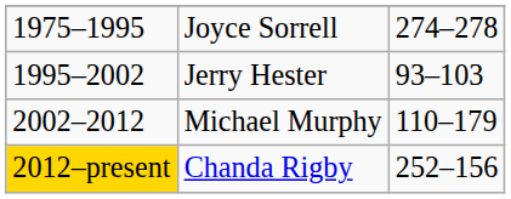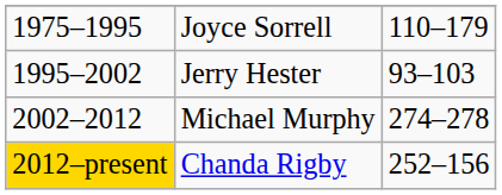 <table class="wikitable">
 <tr>
 </tr>
 <tr>
 <td>1975–1995</td>
 <td>Joyce Sorrell</td>
-<td>274–278</td>
+<td>110–179</td>
 </tr>
 <tr>
 <td>1995–2002</td>
 <td>Jerry Hester</td>
 <td>93–103</td>
 </tr>
 <tr>
 <td>2002–2012</td>
 <td>Michael Murphy</td>
-<td>110–179</td>
+<td>274–278</td>
 </tr>
 <tr>
 <td style="background: gold;">2012–present</td>
 <td><a href='#'>Chanda Rigby</a></td>
 <td>252–156</td>
 </tr>
 </table>
